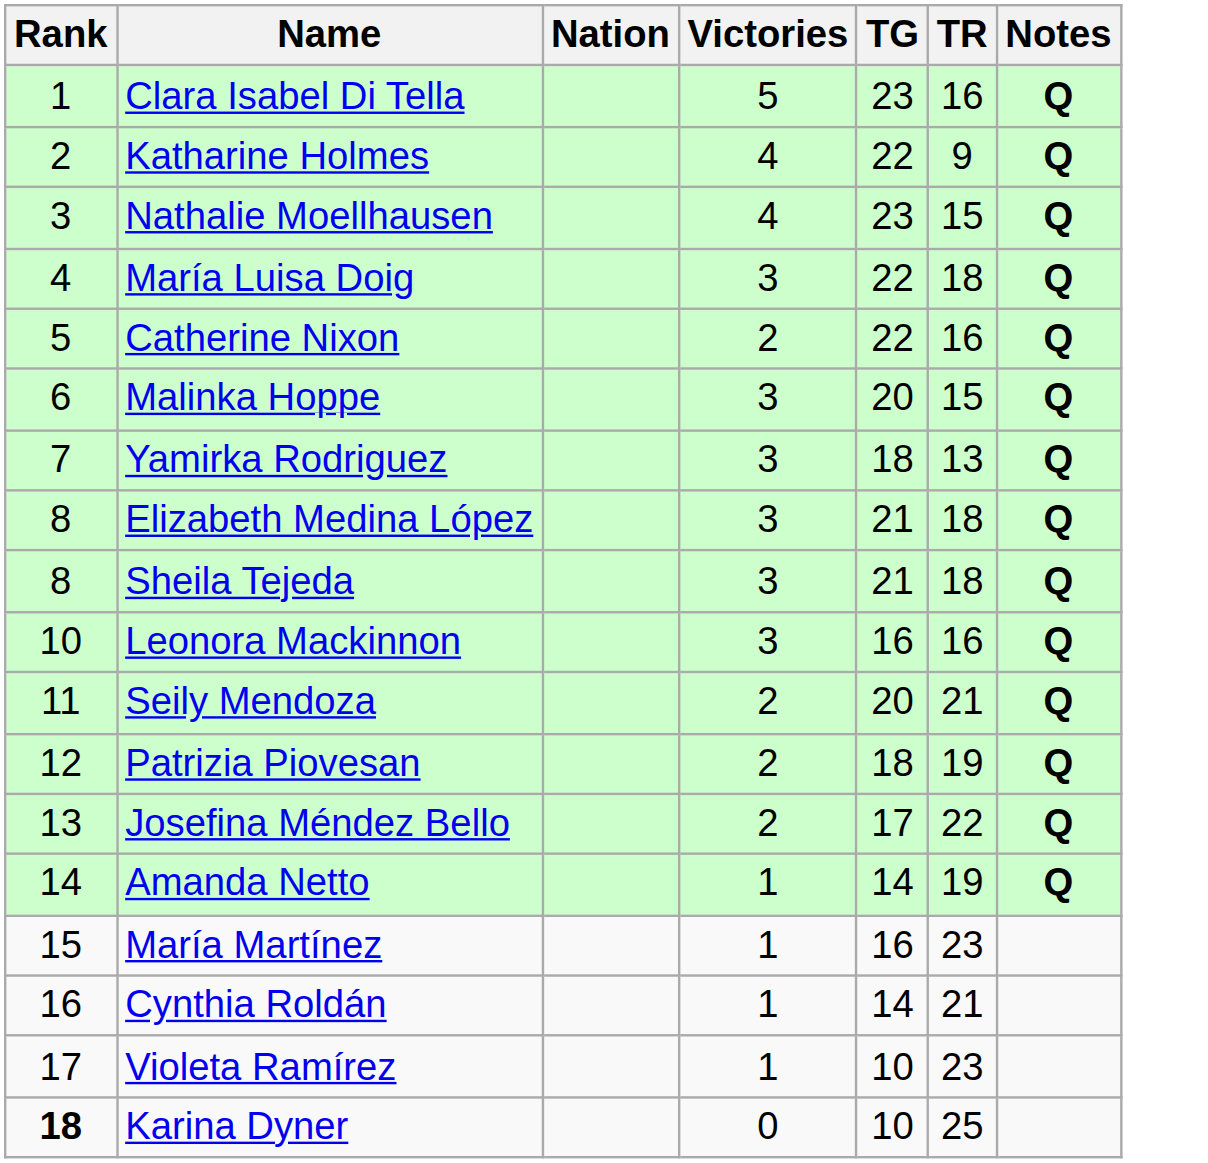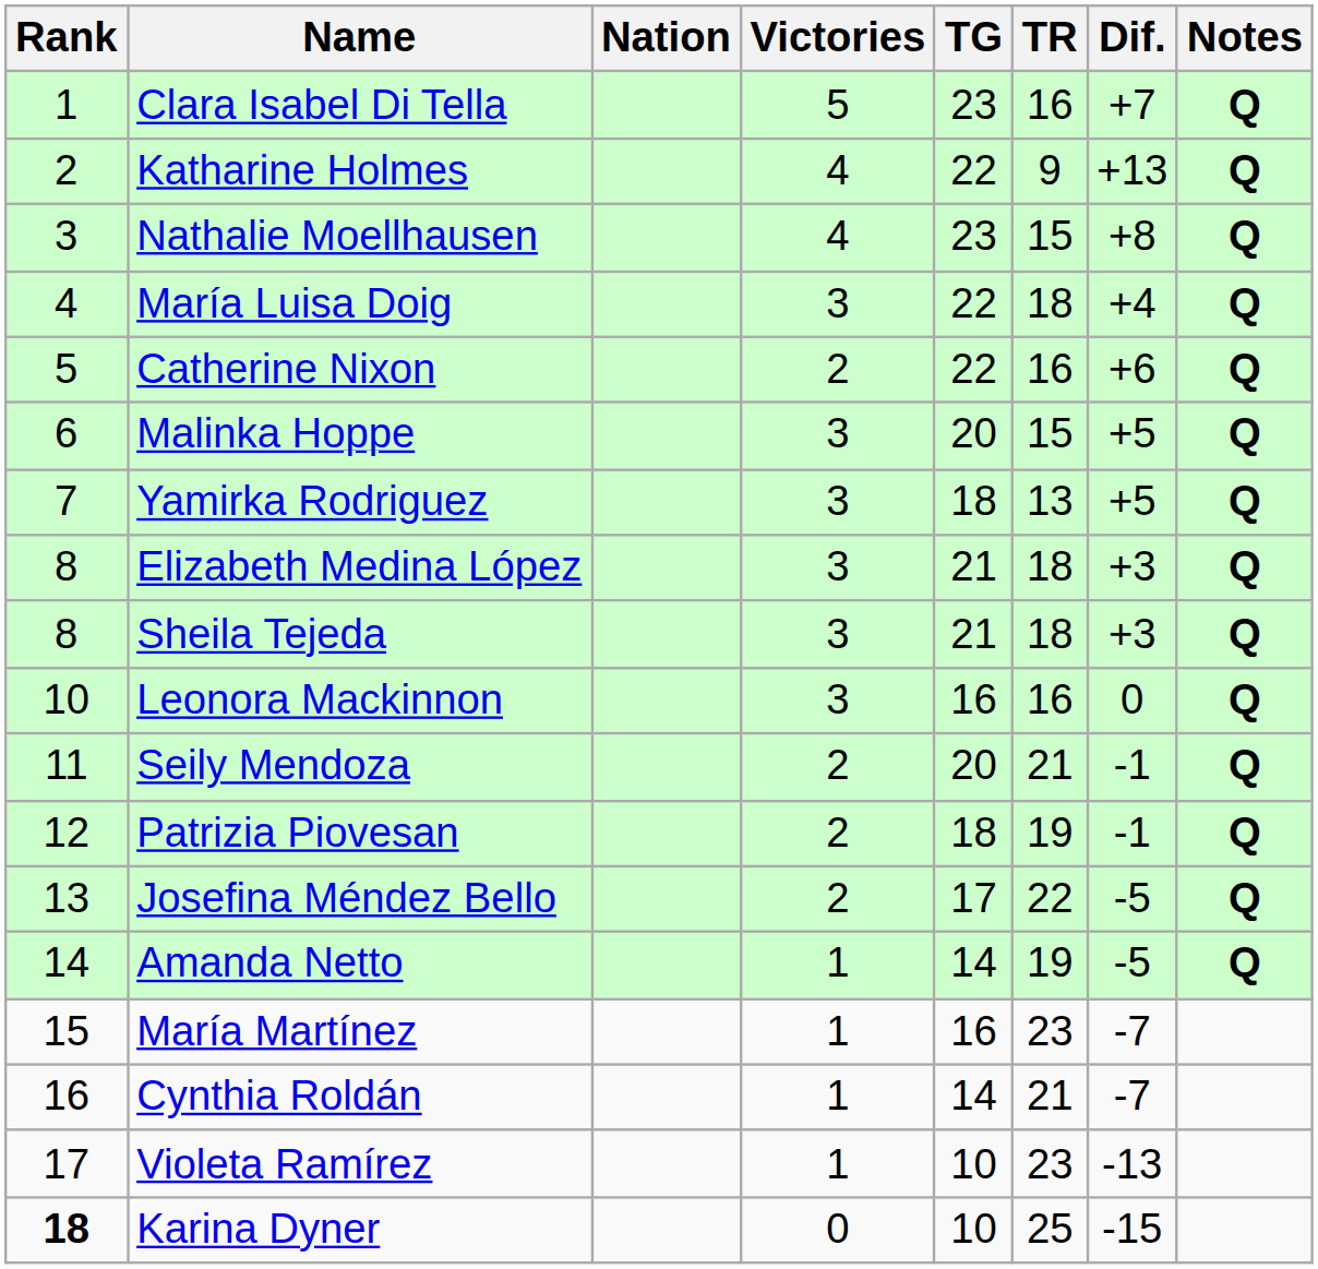 <table class="wikitable sortable" style="text-align:center">
 <tr>
 <th>Rank</th>
 <th>Name</th>
 <th>Nation</th>
 <th>Victories</th>
 <th>TG</th>
 <th>TR</th>
+<th>Dif.</th>
 <th>Notes</th>
 </tr>
 <tr style="background:#cfc">
 <td>1</td>
 <td align=left><a href='#'>Clara Isabel Di Tella</a></td>
 <td align=left></td>
 <td>5</td>
 <td>23</td>
 <td>16</td>
+<td>+7</td>
 <td><strong>Q</strong></td>
 </tr>
 <tr style="background:#cfc">
 <td>2</td>
 <td align=left><a href='#'>Katharine Holmes</a></td>
 <td align=left></td>
 <td>4</td>
 <td>22</td>
 <td>9</td>
+<td>+13</td>
 <td><strong>Q</strong></td>
 </tr>
 <tr style="background:#cfc">
 <td>3</td>
 <td align=left><a href='#'>Nathalie Moellhausen</a></td>
 <td align=left></td>
 <td>4</td>
 <td>23</td>
 <td>15</td>
+<td>+8</td>
 <td><strong>Q</strong></td>
 </tr>
 <tr style="background:#cfc">
 <td>4</td>
 <td align=left><a href='#'>María Luisa Doig</a></td>
 <td align=left></td>
 <td>3</td>
 <td>22</td>
 <td>18</td>
+<td>+4</td>
 <td><strong>Q</strong></td>
 </tr>
 <tr style="background:#cfc">
 <td>5</td>
 <td align=left><a href='#'>Catherine Nixon</a></td>
 <td align=left></td>
 <td>2</td>
 <td>22</td>
 <td>16</td>
+<td>+6</td>
 <td><strong>Q</strong></td>
 </tr>
 <tr style="background:#cfc">
 <td>6</td>
 <td align=left><a href='#'>Malinka Hoppe</a></td>
 <td align=left></td>
 <td>3</td>
 <td>20</td>
 <td>15</td>
+<td>+5</td>
 <td><strong>Q</strong></td>
 </tr>
 <tr style="background:#cfc">
 <td>7</td>
 <td align=left><a href='#'>Yamirka Rodriguez</a></td>
 <td align=left></td>
 <td>3</td>
 <td>18</td>
 <td>13</td>
+<td>+5</td>
 <td><strong>Q</strong></td>
 </tr>
 <tr style="background:#cfc">
 <td>8</td>
 <td align=left><a href='#'>Elizabeth Medina López</a></td>
 <td align=left></td>
 <td>3</td>
 <td>21</td>
 <td>18</td>
+<td>+3</td>
 <td><strong>Q</strong></td>
 </tr>
 <tr style="background:#cfc">
 <td>8</td>
 <td align=left><a href='#'>Sheila Tejeda</a></td>
 <td align=left></td>
 <td>3</td>
 <td>21</td>
 <td>18</td>
+<td>+3</td>
 <td><strong>Q</strong></td>
 </tr>
 <tr style="background:#cfc">
 <td>10</td>
 <td align=left><a href='#'>Leonora Mackinnon</a></td>
 <td align=left></td>
 <td>3</td>
 <td>16</td>
 <td>16</td>
+<td>0</td>
 <td><strong>Q</strong></td>
 </tr>
 <tr style="background:#cfc">
 <td>11</td>
 <td align=left><a href='#'>Seily Mendoza</a></td>
 <td align=left></td>
 <td>2</td>
 <td>20</td>
 <td>21</td>
+<td>-1</td>
 <td><strong>Q</strong></td>
 </tr>
 <tr style="background:#cfc">
 <td>12</td>
 <td align=left><a href='#'>Patrizia Piovesan</a></td>
 <td align=left></td>
 <td>2</td>
 <td>18</td>
 <td>19</td>
+<td>-1</td>
 <td><strong>Q</strong></td>
 </tr>
 <tr style="background:#cfc">
 <td>13</td>
 <td align=left><a href='#'>Josefina Méndez Bello</a></td>
 <td align=left></td>
 <td>2</td>
 <td>17</td>
 <td>22</td>
+<td>-5</td>
 <td><strong>Q</strong></td>
 </tr>
 <tr style="background:#cfc">
 <td>14</td>
 <td align=left><a href='#'>Amanda Netto</a></td>
 <td align=left></td>
 <td>1</td>
 <td>14</td>
 <td>19</td>
+<td>-5</td>
 <td><strong>Q</strong></td>
 </tr>
 <tr>
 <td>15</td>
 <td align=left><a href='#'>María Martínez</a></td>
 <td align=left></td>
 <td>1</td>
 <td>16</td>
 <td>23</td>
+<td>-7</td>
 <td></td>
 </tr>
 <tr>
 <td>16</td>
 <td align=left><a href='#'>Cynthia Roldán</a></td>
 <td align=left></td>
 <td>1</td>
 <td>14</td>
 <td>21</td>
+<td>-7</td>
 <td></td>
 </tr>
 <tr>
 <td>17</td>
 <td align=left><a href='#'>Violeta Ramírez</a></td>
 <td align=left></td>
 <td>1</td>
 <td>10</td>
 <td>23</td>
+<td>-13</td>
 <td></td>
 </tr>
 <tr>
 <td><strong>18</strong></td>
 <td align=left><a href='#'>Karina Dyner</a></td>
 <td align=left></td>
 <td>0</td>
 <td>10</td>
 <td>25</td>
+<td>-15</td>
 <td></td>
 </tr>
 </table>
